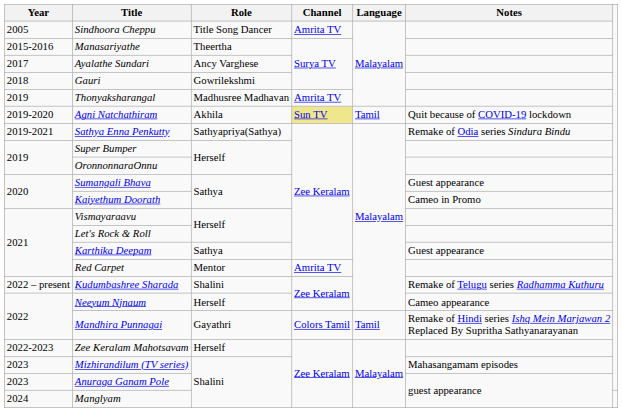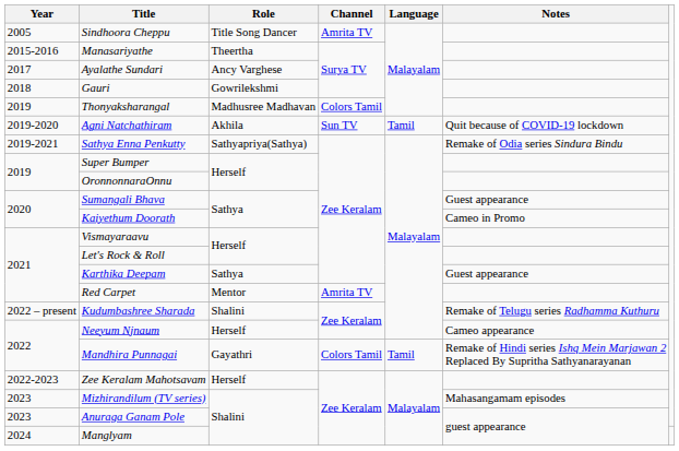 <table class="wikitable sortable">
 <tr>
 <th>Year</th>
 <th>Title</th>
 <th>Role</th>
 <th>Channel</th>
 <th>Language</th>
 <th>Notes</th>
 </tr>
 <tr>
 <td>2005</td>
 <td><em>Sindhoora Cheppu</em></td>
 <td>Title Song Dancer</td>
 <td><a href='#'>Amrita TV</a></td>
 <td rowspan="5"><a href='#'>Malayalam</a></td>
 <td></td>
 </tr>
 <tr>
 <td>2015-2016</td>
 <td><em>Manasariyathe</em></td>
 <td>Theertha</td>
 <td rowspan="3"><a href='#'>Surya TV</a></td>
 <td></td>
 </tr>
 <tr>
 <td>2017</td>
 <td><em>Ayalathe Sundari</em></td>
 <td>Ancy Varghese</td>
 <td></td>
 </tr>
 <tr>
 <td>2018</td>
 <td><em>Gauri</em></td>
 <td>Gowrilekshmi</td>
 <td></td>
 </tr>
 <tr>
 <td>2019</td>
 <td><em>Thonyaksharangal</em></td>
 <td>Madhusree Madhavan</td>
-<td><a href='#'>Amrita TV</a></td>
+<td><a href='#'>Colors Tamil</a></td>
 <td></td>
 </tr>
 <tr>
 <td>2019-2020</td>
 <td><em><a href='#'>Agni Natchathiram</a></em></td>
 <td>Akhila</td>
-<td style="background: khaki;"><a href='#'>Sun TV</a></td>
+<td><a href='#'>Sun TV</a></td>
 <td><a href='#'>Tamil</a></td>
 <td>Quit because of <a href='#'>COVID-19</a> lockdown</td>
 </tr>
 <tr>
 <td>2019-2021</td>
 <td><em><a href='#'>Sathya Enna Penkutty</a></em></td>
 <td>Sathyapriya(Sathya)</td>
 <td rowspan="8"><a href='#'>Zee Keralam</a></td>
 <td rowspan="11"><a href='#'>Malayalam</a></td>
 <td>Remake of <a href='#'>Odia</a> series <em>Sindura Bindu</em></td>
 </tr>
 <tr>
 <td rowspan="2">2019</td>
 <td><em>Super Bumper</em></td>
 <td rowspan="2">Herself</td>
 <td></td>
 </tr>
 <tr>
 <td><em>OronnonnaraOnnu</em></td>
 <td></td>
 </tr>
 <tr>
 <td rowspan="2">2020</td>
 <td><em><a href='#'>Sumangali Bhava</a></em></td>
 <td rowspan="2">Sathya</td>
 <td>Guest appearance</td>
 </tr>
 <tr>
 <td><em><a href='#'>Kaiyethum Doorath</a></em></td>
 <td>Cameo in Promo</td>
 </tr>
 <tr>
 <td rowspan="4">2021</td>
 <td><em>Vismayaraavu</em></td>
 <td rowspan="2">Herself</td>
 <td></td>
 </tr>
 <tr>
 <td><em>Let's Rock & Roll</em></td>
 <td></td>
 </tr>
 <tr>
 <td><em><a href='#'>Karthika Deepam</a></em></td>
 <td>Sathya</td>
 <td>Guest appearance</td>
 </tr>
 <tr>
 <td><em>Red Carpet</em></td>
 <td>Mentor</td>
 <td><a href='#'>Amrita TV</a></td>
 <td></td>
 </tr>
 <tr>
 <td>2022 – present</td>
 <td><em><a href='#'>Kudumbashree Sharada</a></em></td>
 <td>Shalini</td>
 <td rowspan="2"><a href='#'>Zee Keralam</a></td>
 <td>Remake of <a href='#'>Telugu</a> series <em><a href='#'>Radhamma Kuthuru</a></em></td>
 </tr>
 <tr>
 <td rowspan="2">2022</td>
 <td><em><a href='#'>Neeyum Njnaum</a></em></td>
 <td>Herself</td>
 <td>Cameo appearance</td>
 </tr>
 <tr>
 <td><em><a href='#'>Mandhira Punnagai</a></em></td>
 <td>Gayathri</td>
 <td><a href='#'>Colors Tamil</a></td>
 <td><a href='#'>Tamil</a></td>
 <td>Remake of <a href='#'>Hindi</a> series <em><a href='#'>Ishq Mein Marjawan 2</a></em><br>Replaced By Supritha Sathyanarayanan</td>
 </tr>
 <tr>
 <td>2022-2023</td>
 <td><em>Zee Keralam Mahotsavam</em></td>
 <td>Herself</td>
 <td Rowspan=5><a href='#'>Zee Keralam</a></td>
 <td Rowspan=5><a href='#'>Malayalam</a></td>
 <td></td>
 </tr>
 <tr>
 <td>2023</td>
 <td><em><a href='#'>Mizhirandilum (TV series)</a></em></td>
 <td rowspan=3>Shalini</td>
 <td>Mahasangamam episodes</td>
 </tr>
 <tr>
 <td>2023</td>
 <td><em><a href='#'>Anuraga Ganam Pole</a></em></td>
 <td rowspan=2>guest appearance</td>
 </tr>
 <tr>
 <td>2024</td>
 <td><em>Manglyam</em></td>
 <td></td>
 </tr>
 </table>
